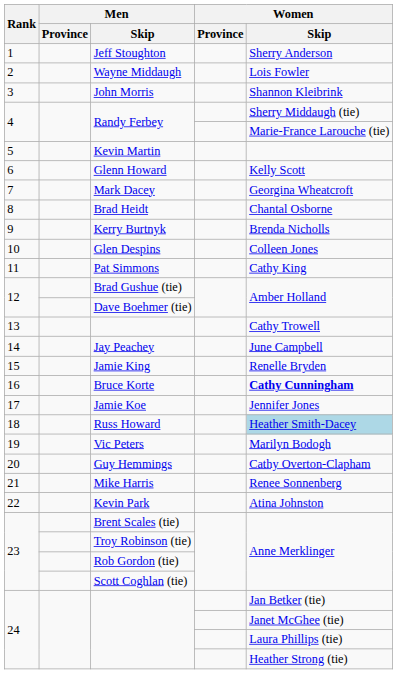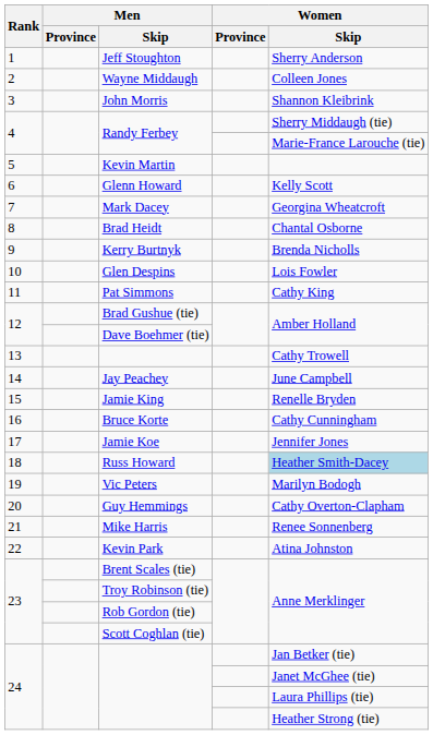 <table class="wikitable">
 <tr>
 <th rowspan="2">Rank</th>
 <th colspan="2">Men</th>
 <th colspan="2">Women</th>
 </tr>
 <tr>
 <th>Province</th>
 <th>Skip</th>
 <th>Province</th>
 <th>Skip</th>
 </tr>
 <tr>
 <td>1</td>
 <td></td>
 <td><a href='#'>Jeff Stoughton</a></td>
 <td></td>
 <td><a href='#'>Sherry Anderson</a></td>
 </tr>
 <tr>
 <td>2</td>
 <td></td>
 <td><a href='#'>Wayne Middaugh</a></td>
 <td></td>
-<td><a href='#'>Lois Fowler</a></td>
+<td><a href='#'>Colleen Jones</a></td>
 </tr>
 <tr>
 <td>3</td>
 <td></td>
 <td><a href='#'>John Morris</a></td>
 <td></td>
 <td><a href='#'>Shannon Kleibrink</a></td>
 </tr>
 <tr>
 <td rowspan="2">4</td>
 <td rowspan="2"></td>
 <td rowspan="2"><a href='#'>Randy Ferbey</a></td>
 <td></td>
 <td><a href='#'>Sherry Middaugh</a> (tie)</td>
 </tr>
 <tr>
 <td></td>
 <td><a href='#'>Marie-France Larouche</a> (tie)</td>
 </tr>
 <tr>
 <td>5</td>
 <td></td>
 <td><a href='#'>Kevin Martin</a></td>
 <td></td>
 </tr>
 <tr>
 <td>6</td>
 <td></td>
 <td><a href='#'>Glenn Howard</a></td>
 <td></td>
 <td><a href='#'>Kelly Scott</a></td>
 </tr>
 <tr>
 <td>7</td>
 <td></td>
 <td><a href='#'>Mark Dacey</a></td>
 <td></td>
 <td><a href='#'>Georgina Wheatcroft</a></td>
 </tr>
 <tr>
 <td>8</td>
 <td></td>
 <td><a href='#'>Brad Heidt</a></td>
 <td></td>
 <td><a href='#'>Chantal Osborne</a></td>
 </tr>
 <tr>
 <td>9</td>
 <td></td>
 <td><a href='#'>Kerry Burtnyk</a></td>
 <td></td>
 <td><a href='#'>Brenda Nicholls</a></td>
 </tr>
 <tr>
 <td>10</td>
 <td></td>
 <td><a href='#'>Glen Despins</a></td>
 <td></td>
-<td><a href='#'>Colleen Jones</a></td>
+<td><a href='#'>Lois Fowler</a></td>
 </tr>
 <tr>
 <td>11</td>
 <td></td>
 <td><a href='#'>Pat Simmons</a></td>
 <td></td>
 <td><a href='#'>Cathy King</a></td>
 </tr>
 <tr>
 <td rowspan="2">12</td>
 <td></td>
 <td><a href='#'>Brad Gushue</a> (tie)</td>
 <td rowspan="2"></td>
 <td rowspan="2"><a href='#'>Amber Holland</a></td>
 </tr>
 <tr>
 <td></td>
 <td><a href='#'>Dave Boehmer</a> (tie)</td>
 </tr>
 <tr>
 <td>13</td>
 <td></td>
 <td></td>
 <td></td>
 <td><a href='#'>Cathy Trowell</a></td>
 </tr>
 <tr>
 <td>14</td>
 <td></td>
 <td><a href='#'>Jay Peachey</a></td>
 <td></td>
 <td><a href='#'>June Campbell</a></td>
 </tr>
 <tr>
 <td>15</td>
 <td></td>
 <td><a href='#'>Jamie King</a></td>
 <td></td>
 <td><a href='#'>Renelle Bryden</a></td>
 </tr>
 <tr>
 <td>16</td>
 <td></td>
 <td><a href='#'>Bruce Korte</a></td>
 <td></td>
-<td><strong><a href='#'>Cathy Cunningham</a></strong></td>
+<td><a href='#'>Cathy Cunningham</a></td>
 </tr>
 <tr>
 <td>17</td>
 <td></td>
 <td><a href='#'>Jamie Koe</a></td>
 <td></td>
 <td><a href='#'>Jennifer Jones</a></td>
 </tr>
 <tr>
 <td>18</td>
 <td></td>
 <td><a href='#'>Russ Howard</a></td>
 <td></td>
 <td style="background: lightblue;"><a href='#'>Heather Smith-Dacey</a></td>
 </tr>
 <tr>
 <td>19</td>
 <td></td>
 <td><a href='#'>Vic Peters</a></td>
 <td></td>
 <td><a href='#'>Marilyn Bodogh</a></td>
 </tr>
 <tr>
 <td>20</td>
 <td></td>
 <td><a href='#'>Guy Hemmings</a></td>
 <td></td>
 <td><a href='#'>Cathy Overton-Clapham</a></td>
 </tr>
 <tr>
 <td>21</td>
 <td></td>
 <td><a href='#'>Mike Harris</a></td>
 <td></td>
 <td><a href='#'>Renee Sonnenberg</a></td>
 </tr>
 <tr>
 <td>22</td>
 <td></td>
 <td><a href='#'>Kevin Park</a></td>
 <td></td>
 <td><a href='#'>Atina Johnston</a></td>
 </tr>
 <tr>
 <td rowspan="4">23</td>
 <td></td>
 <td><a href='#'>Brent Scales</a> (tie)</td>
 <td rowspan="4"></td>
 <td rowspan="4"><a href='#'>Anne Merklinger</a></td>
 </tr>
 <tr>
 <td></td>
 <td><a href='#'>Troy Robinson</a> (tie)</td>
 </tr>
 <tr>
 <td></td>
 <td><a href='#'>Rob Gordon</a> (tie)</td>
 </tr>
 <tr>
 <td></td>
 <td><a href='#'>Scott Coghlan</a> (tie)</td>
 </tr>
 <tr>
 <td rowspan="4">24</td>
 <td rowspan="4"></td>
 <td rowspan="4"></td>
 <td></td>
 <td><a href='#'>Jan Betker</a> (tie)</td>
 </tr>
 <tr>
 <td></td>
 <td><a href='#'>Janet McGhee</a> (tie)</td>
 </tr>
 <tr>
 <td></td>
 <td><a href='#'>Laura Phillips</a> (tie)</td>
 </tr>
 <tr>
 <td></td>
 <td><a href='#'>Heather Strong</a> (tie)</td>
 </tr>
 </table>
